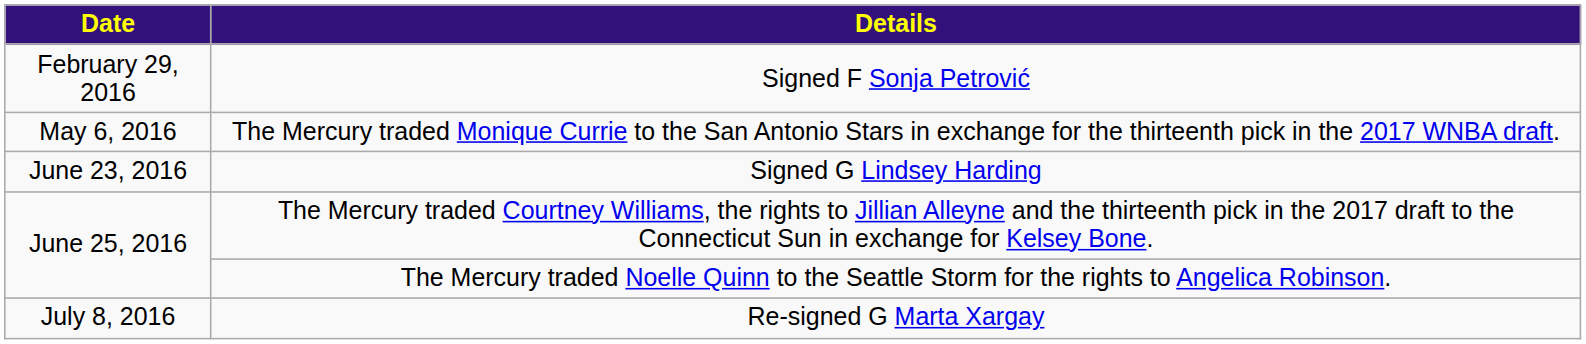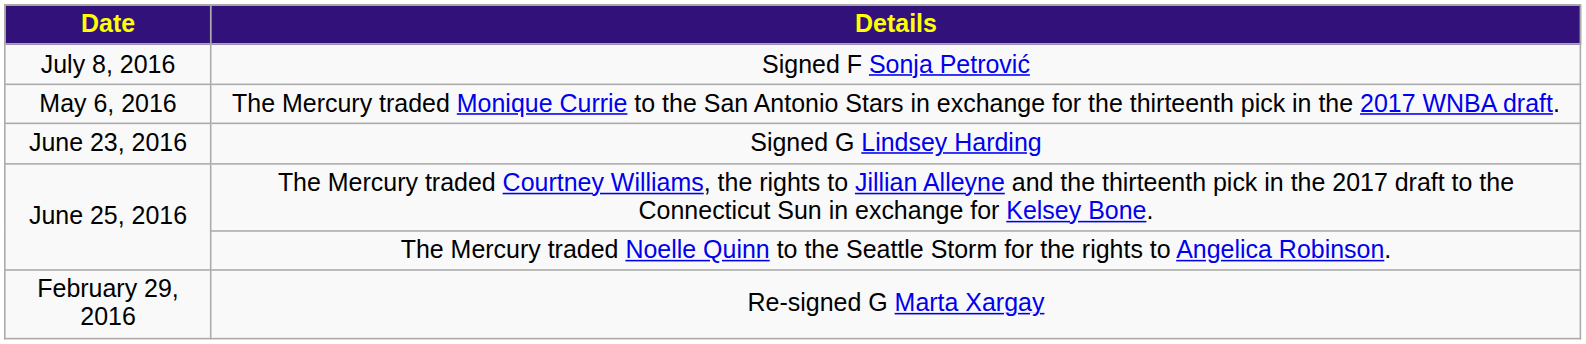 <table class="wikitable" style="width:80%; text-align: center;">
 <tr>
 <th style="background:#32127A; color:#FFFF00;" width=125>Date</th>
 <th style="background:#32127A; color:#FFFF00;" colspan=2>Details</th>
 </tr>
 <tr>
-<td>February 29, 2016</td>
+<td>July 8, 2016</td>
 <td>Signed F <a href='#'>Sonja Petrović</a></td>
 </tr>
 <tr>
 <td>May 6, 2016</td>
 <td>The Mercury traded <a href='#'>Monique Currie</a> to the San Antonio Stars in exchange for the thirteenth pick in the <a href='#'>2017 WNBA draft</a>.</td>
 </tr>
 <tr>
 <td>June 23, 2016</td>
 <td>Signed G <a href='#'>Lindsey Harding</a></td>
 </tr>
 <tr>
 <td rowspan=2>June 25, 2016</td>
 <td>The Mercury traded <a href='#'>Courtney Williams</a>, the rights to <a href='#'>Jillian Alleyne</a> and the thirteenth pick in the 2017 draft to the Connecticut Sun in exchange for <a href='#'>Kelsey Bone</a>.</td>
 </tr>
 <tr>
 <td>The Mercury traded <a href='#'>Noelle Quinn</a> to the Seattle Storm for the rights to <a href='#'>Angelica Robinson</a>.</td>
 </tr>
 <tr>
-<td>July 8, 2016</td>
+<td>February 29, 2016</td>
 <td>Re-signed G <a href='#'>Marta Xargay</a></td>
 </tr>
 </table>
